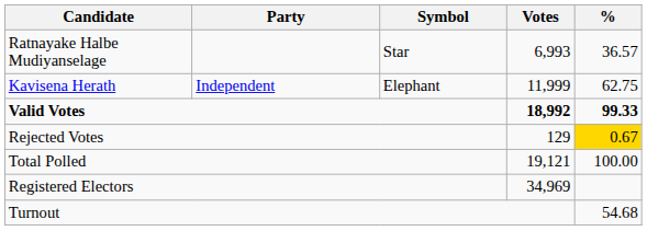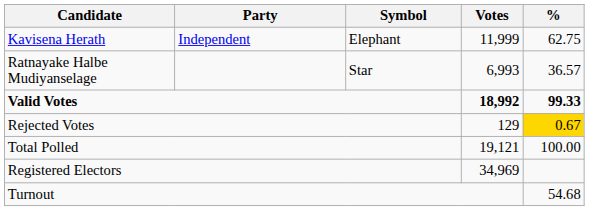 <table class="wikitable" border="1" style="text-align:right;">
 <tr>
 <th align=left width="180">Candidate</th>
 <th align=left width="180">Party</th>
 <th align=left width="120">Symbol</th>
 <th align=left width="60">Votes</th>
 <th align=left width="60">%</th>
 </tr>
 <tr>
+<td align=left><a href='#'>Kavisena Herath</a></td>
+<td align=left><a href='#'>Independent</a></td>
+<td align=left>Elephant</td>
+<td>11,999</td>
+<td>62.75</td>
+</tr>
+<tr>
 <td align=left>Ratnayake Halbe Mudiyanselage</td>
 <td></td>
 <td align=left>Star</td>
 <td>6,993</td>
 <td>36.57</td>
-</tr>
-<tr>
-<td align=left><a href='#'>Kavisena Herath</a></td>
-<td align=left><a href='#'>Independent</a></td>
-<td align=left>Elephant</td>
-<td>11,999</td>
-<td>62.75</td>
 </tr>
 <tr>
 <td align=left colspan=3><strong>Valid Votes</strong></td>
 <td><strong>18,992</strong></td>
 <td><strong>99.33</strong></td>
 </tr>
 <tr>
 <td align=left colspan=3>Rejected Votes</td>
 <td>129</td>
 <td style="background: gold;">0.67</td>
 </tr>
 <tr>
 <td align=left colspan=3>Total Polled</td>
 <td>19,121</td>
 <td>100.00</td>
 </tr>
 <tr>
 <td align=left colspan=3>Registered Electors</td>
 <td>34,969</td>
 <td></td>
 </tr>
 <tr>
 <td align=left colspan=4>Turnout</td>
 <td>54.68</td>
 </tr>
 </table>
